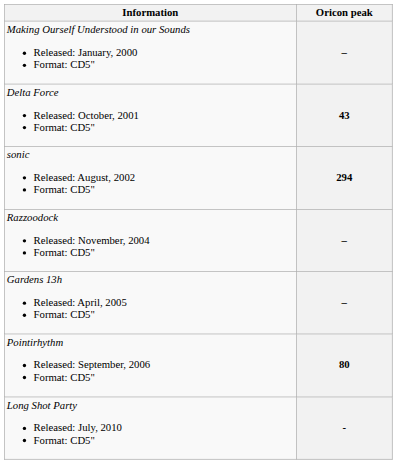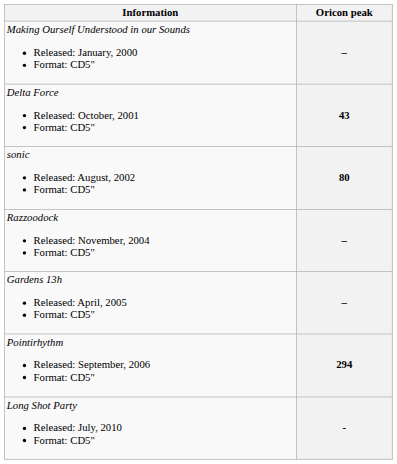 <table class="wikitable" width="580px">
 <tr>
 <th align="left">Information</th>
 <th align="left">Oricon peak</th>
 </tr>
 <tr>
 <td align="left"><em>Making Ourself Understood in our Sounds</em><br><ul><li>Released: January, 2000</li><li>Format: CD5"</li></ul></td>
 <th align="left">–</th>
 </tr>
 <tr>
 <td align="left"><em>Delta Force</em><br><ul><li>Released: October, 2001</li><li>Format: CD5"</li></ul></td>
 <th align="left">43</th>
 </tr>
 <tr>
 <td align="left"><em>sonic</em><br><ul><li>Released: August, 2002</li><li>Format: CD5"</li></ul></td>
-<th align="left">294</th>
+<th align="left">80</th>
 </tr>
 <tr>
 <td align="left"><em>Razzoodock</em><br><ul><li>Released: November, 2004</li><li>Format: CD5"</li></ul></td>
 <th align="left">–</th>
 </tr>
 <tr>
 <td align="left"><em>Gardens 13h</em><br><ul><li>Released: April, 2005</li><li>Format: CD5"</li></ul></td>
 <th align="left">–</th>
 </tr>
 <tr>
 <td align="left"><em>Pointirhythm</em><br><ul><li>Released: September, 2006</li><li>Format: CD5"</li></ul></td>
-<th align="left">80</th>
+<th align="left">294</th>
 </tr>
 <tr>
 <td align="left"><em>Long Shot Party</em><br><ul><li>Released: July, 2010</li><li>Format: CD5"</li></ul></td>
 <th align="left">-</th>
 </tr>
 </table>
